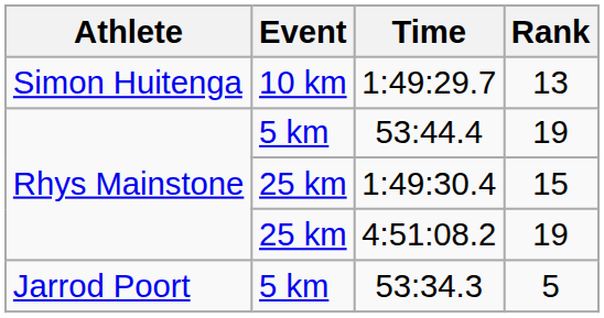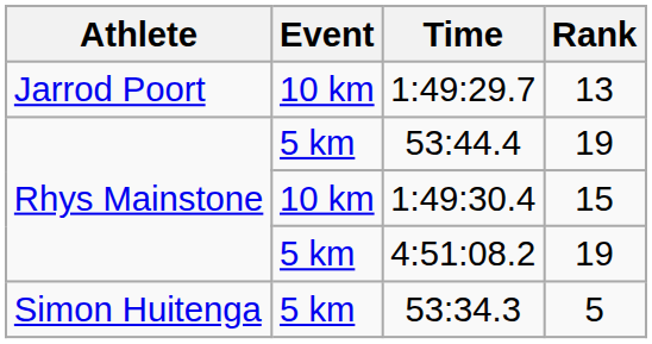 <table class="wikitable" style="font-size:90%;">
 <tr>
 <th>Athlete</th>
 <th>Event</th>
 <th>Time</th>
 <th>Rank</th>
 </tr>
 <tr align=center>
-<td align=left><a href='#'>Simon Huitenga</a></td>
+<td align=left><a href='#'>Jarrod Poort</a></td>
 <td align=left><a href='#'>10 km</a></td>
 <td>1:49:29.7</td>
 <td>13</td>
 </tr>
 <tr align=center>
 <td align=left rowspan=3><a href='#'>Rhys Mainstone</a></td>
 <td align=left><a href='#'>5 km</a></td>
 <td>53:44.4</td>
 <td>19</td>
 </tr>
 <tr align=center>
-<td align=left><a href='#'>25 km</a></td>
+<td align=left><a href='#'>10 km</a></td>
 <td>1:49:30.4</td>
 <td>15</td>
 </tr>
 <tr align=center>
-<td align=left><a href='#'>25 km</a></td>
+<td align=left><a href='#'>5 km</a></td>
 <td>4:51:08.2</td>
 <td>19</td>
 </tr>
 <tr align=center>
-<td align=left><a href='#'>Jarrod Poort</a></td>
+<td align=left><a href='#'>Simon Huitenga</a></td>
 <td align=left><a href='#'>5 km</a></td>
 <td>53:34.3</td>
 <td>5</td>
 </tr>
 </table>
